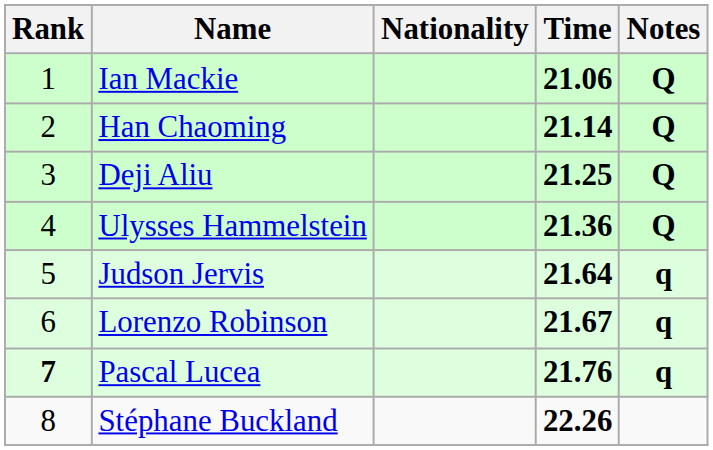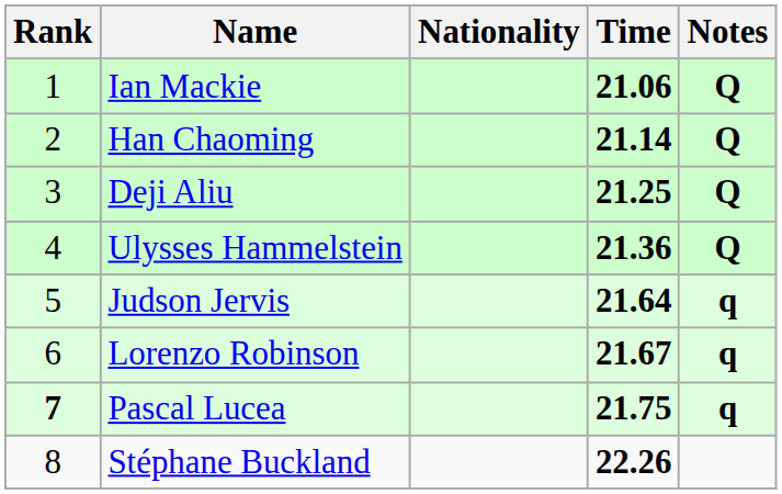 <table class="wikitable sortable" style="text-align:center">
 <tr>
 <th>Rank</th>
 <th>Name</th>
 <th>Nationality</th>
 <th>Time</th>
 <th>Notes</th>
 </tr>
 <tr bgcolor=ccffcc>
 <td>1</td>
 <td align=left><a href='#'>Ian Mackie</a></td>
 <td align=left></td>
 <td><strong>21.06</strong></td>
 <td><strong>Q</strong></td>
 </tr>
 <tr bgcolor=ccffcc>
 <td>2</td>
 <td align=left><a href='#'>Han Chaoming</a></td>
 <td align=left></td>
 <td><strong>21.14</strong></td>
 <td><strong>Q</strong></td>
 </tr>
 <tr bgcolor=ccffcc>
 <td>3</td>
 <td align=left><a href='#'>Deji Aliu</a></td>
 <td align=left></td>
 <td><strong>21.25</strong></td>
 <td><strong>Q</strong></td>
 </tr>
 <tr bgcolor=ccffcc>
 <td>4</td>
 <td align=left><a href='#'>Ulysses Hammelstein</a></td>
 <td align=left></td>
 <td><strong>21.36</strong></td>
 <td><strong>Q</strong></td>
 </tr>
 <tr bgcolor=ddffdd>
 <td>5</td>
 <td align=left><a href='#'>Judson Jervis</a></td>
 <td align=left></td>
 <td><strong>21.64</strong></td>
 <td><strong>q</strong></td>
 </tr>
 <tr bgcolor=ddffdd>
 <td>6</td>
 <td align=left><a href='#'>Lorenzo Robinson</a></td>
 <td align=left></td>
 <td><strong>21.67</strong></td>
 <td><strong>q</strong></td>
 </tr>
 <tr bgcolor=ddffdd>
 <td><strong>7</strong></td>
 <td align=left><a href='#'>Pascal Lucea</a></td>
 <td align=left></td>
-<td><strong>21.76</strong></td>
+<td><strong>21.75</strong></td>
 <td><strong>q</strong></td>
 </tr>
 <tr>
 <td>8</td>
 <td align=left><a href='#'>Stéphane Buckland</a></td>
 <td align=left></td>
 <td><strong>22.26</strong></td>
 <td></td>
 </tr>
 </table>
